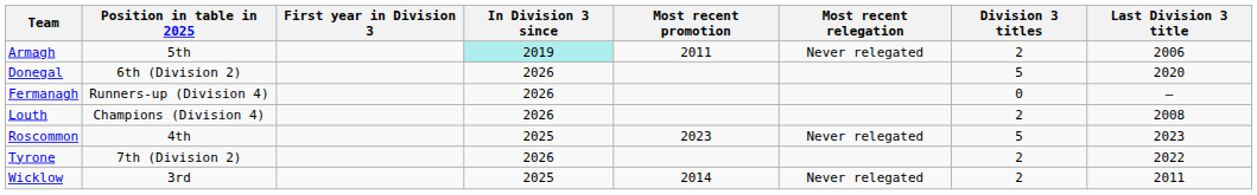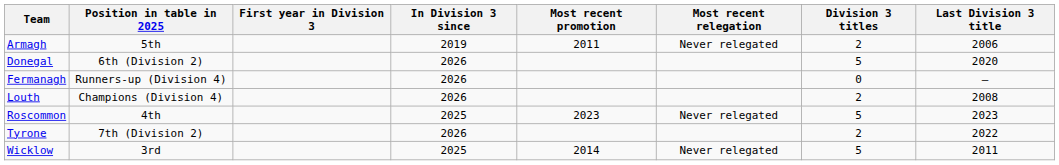 <table class="wikitable sortable" style="text-align:center">
 <tr>
 <th>Team</th>
 <th>Position in table in <a href='#'>2025</a></th>
 <th>First year in Division 3</th>
 <th>In Division 3 since</th>
 <th>Most recent promotion</th>
 <th>Most recent relegation</th>
 <th>Division 3 titles</th>
 <th>Last Division 3 title</th>
 </tr>
 <tr>
 <td style="text-align:left"> <a href='#'>Armagh</a></td>
 <td>5th</td>
 <td></td>
-<td style="background: paleturquoise;">2019</td>
+<td>2019</td>
 <td>2011</td>
 <td>Never relegated</td>
 <td>2</td>
 <td>2006</td>
 </tr>
 <tr>
 <td style="text-align:left"> <a href='#'>Donegal</a></td>
 <td>6th (Division 2)</td>
 <td></td>
 <td>2026</td>
 <td></td>
 <td></td>
 <td>5</td>
 <td>2020</td>
 </tr>
 <tr>
 <td style="text-align:left"> <a href='#'>Fermanagh</a></td>
 <td>Runners-up (Division 4)</td>
 <td></td>
 <td>2026</td>
 <td></td>
 <td></td>
 <td>0</td>
 <td>—</td>
 </tr>
 <tr>
 <td style="text-align:left"> <a href='#'>Louth</a></td>
 <td>Champions (Division 4)</td>
 <td></td>
 <td>2026</td>
 <td></td>
 <td></td>
 <td>2</td>
 <td>2008</td>
 </tr>
 <tr>
 <td style="text-align:left"> <a href='#'>Roscommon</a></td>
 <td>4th</td>
 <td></td>
 <td>2025</td>
 <td>2023</td>
 <td>Never relegated</td>
 <td>5</td>
 <td>2023</td>
 </tr>
 <tr>
 <td style="text-align:left"> <a href='#'>Tyrone</a></td>
 <td>7th (Division 2)</td>
 <td></td>
 <td>2026</td>
 <td></td>
 <td></td>
 <td>2</td>
 <td>2022</td>
 </tr>
 <tr>
 <td style="text-align:left"> <a href='#'>Wicklow</a></td>
 <td>3rd</td>
 <td></td>
 <td>2025</td>
 <td>2014</td>
 <td>Never relegated</td>
-<td>2</td>
+<td>5</td>
 <td>2011</td>
 </tr>
 </table>
